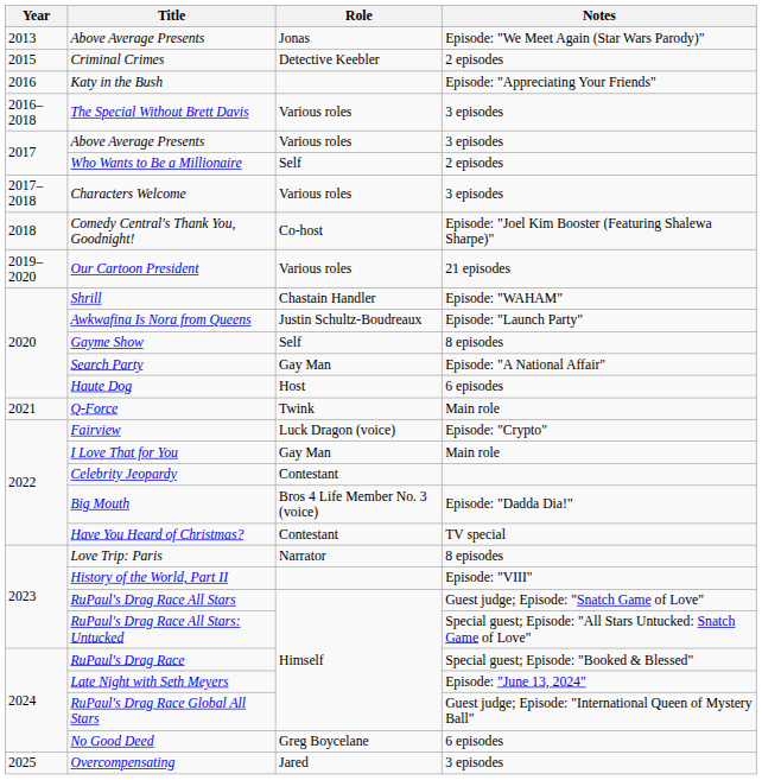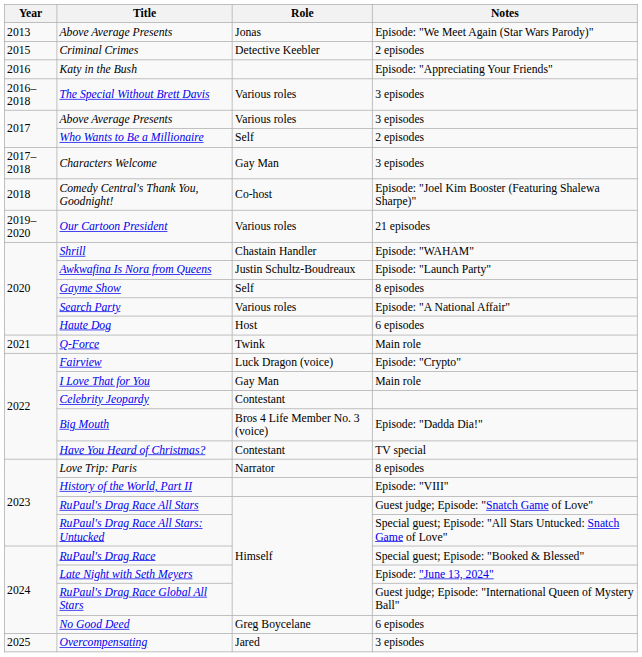 <table class=  "wikitable">
 <tr>
 <th>Year</th>
 <th>Title</th>
 <th>Role</th>
 <th>Notes</th>
 </tr>
 <tr>
 <td>2013</td>
 <td><em>Above Average Presents</em></td>
 <td>Jonas</td>
 <td>Episode: "We Meet Again (Star Wars Parody)"</td>
 </tr>
 <tr>
 <td>2015</td>
 <td><em>Criminal Crimes</em></td>
 <td>Detective Keebler</td>
 <td>2 episodes</td>
 </tr>
 <tr>
 <td>2016</td>
 <td><em>Katy in the Bush</em></td>
 <td></td>
 <td>Episode: "Appreciating Your Friends"</td>
 </tr>
 <tr>
 <td>2016–2018</td>
 <td><em><a href='#'>The Special Without Brett Davis</a></em></td>
 <td>Various roles</td>
 <td>3 episodes</td>
 </tr>
 <tr>
 <td rowspan=2>2017</td>
 <td><em>Above Average Presents</em></td>
 <td>Various roles</td>
 <td>3 episodes</td>
 </tr>
 <tr>
 <td><em><a href='#'>Who Wants to Be a Millionaire</a></em></td>
 <td>Self</td>
 <td>2 episodes</td>
 </tr>
 <tr>
 <td>2017–2018</td>
 <td><em>Characters Welcome</em></td>
-<td>Various roles</td>
+<td>Gay Man</td>
 <td>3 episodes</td>
 </tr>
 <tr>
 <td>2018</td>
 <td><em>Comedy Central's Thank You, Goodnight!</em></td>
 <td>Co-host</td>
 <td>Episode: "Joel Kim Booster (Featuring Shalewa Sharpe)"</td>
 </tr>
 <tr>
 <td>2019–2020</td>
 <td><em><a href='#'>Our Cartoon President</a></em></td>
 <td>Various roles</td>
 <td>21 episodes</td>
 </tr>
 <tr>
 <td rowspan=5>2020</td>
 <td><em><a href='#'>Shrill</a></em></td>
 <td>Chastain Handler</td>
 <td>Episode: "WAHAM"</td>
 </tr>
 <tr>
 <td><em><a href='#'>Awkwafina Is Nora from Queens</a></em></td>
 <td>Justin Schultz-Boudreaux</td>
 <td>Episode: "Launch Party"</td>
 </tr>
 <tr>
 <td><em><a href='#'>Gayme Show</a></em></td>
 <td>Self</td>
 <td>8 episodes</td>
 </tr>
 <tr>
 <td><em><a href='#'>Search Party</a></em></td>
-<td>Gay Man</td>
+<td>Various roles</td>
 <td>Episode: "A National Affair"</td>
 </tr>
 <tr>
 <td><em><a href='#'>Haute Dog</a></em></td>
 <td>Host</td>
 <td>6 episodes</td>
 </tr>
 <tr>
 <td>2021</td>
 <td><em><a href='#'>Q-Force</a></em></td>
 <td>Twink</td>
 <td>Main role</td>
 </tr>
 <tr>
 <td rowspan=5>2022</td>
 <td><em><a href='#'>Fairview</a></em></td>
 <td>Luck Dragon (voice)</td>
 <td>Episode: "Crypto"</td>
 </tr>
 <tr>
 <td><em><a href='#'>I Love That for You</a></em></td>
 <td>Gay Man</td>
 <td>Main role</td>
 </tr>
 <tr>
 <td><em><a href='#'>Celebrity Jeopardy</a></em></td>
 <td>Contestant</td>
 <td></td>
 </tr>
 <tr>
 <td><em><a href='#'>Big Mouth</a></em></td>
 <td>Bros 4 Life Member No. 3 (voice)</td>
 <td>Episode: "Dadda Dia!"</td>
 </tr>
 <tr>
 <td><em><a href='#'>Have You Heard of Christmas?</a></em></td>
 <td>Contestant</td>
 <td>TV special</td>
 </tr>
 <tr>
 <td rowspan=4>2023</td>
 <td><em>Love Trip: Paris</em></td>
 <td>Narrator</td>
 <td>8 episodes</td>
 </tr>
 <tr>
 <td><em><a href='#'>History of the World, Part II</a></em></td>
 <td></td>
 <td>Episode: "VIII"</td>
 </tr>
 <tr>
 <td><em><a href='#'>RuPaul's Drag Race All Stars</a></em></td>
 <td rowspan=5>Himself</td>
 <td>Guest judge; Episode: "<a href='#'>Snatch Game</a> of Love"</td>
 </tr>
 <tr>
 <td scope="row"><em> <a href='#'>RuPaul's Drag Race All Stars: Untucked</a></em></td>
 <td>Special guest; Episode: "All Stars Untucked: <a href='#'>Snatch Game</a> of Love"</td>
 </tr>
 <tr>
 <td rowspan="4">2024</td>
 <td><em><a href='#'>RuPaul's Drag Race</a></em></td>
 <td>Special guest; Episode: "Booked & Blessed"</td>
 </tr>
 <tr>
 <td><em><a href='#'>Late Night with Seth Meyers</a></em></td>
 <td>Episode: <a href='#'>"June 13, 2024"</a></td>
 </tr>
 <tr>
 <td><em><a href='#'>RuPaul's Drag Race Global All Stars</a></em></td>
 <td>Guest judge; Episode: "International Queen of Mystery Ball"</td>
 </tr>
 <tr>
 <td><em><a href='#'>No Good Deed</a></em></td>
 <td>Greg Boycelane</td>
 <td>6 episodes</td>
 </tr>
 <tr>
 <td>2025</td>
 <td><em><a href='#'>Overcompensating</a></em></td>
 <td>Jared</td>
 <td>3 episodes</td>
 </tr>
 </table>
